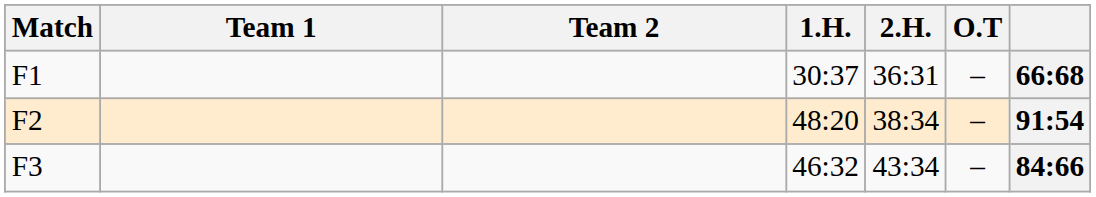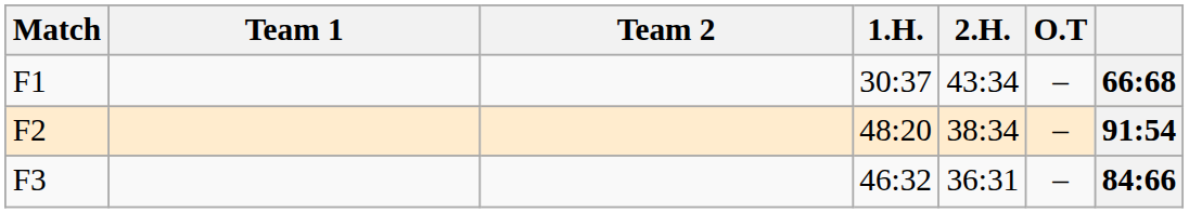 <table class="wikitable">
 <tr>
 <th>Match</th>
 <th align="left" width="180">Team 1</th>
 <th align="left" width="180">Team 2</th>
 <th>1.H.</th>
 <th>2.H.</th>
 <th>O.T</th>
 <th></th>
 </tr>
 <tr>
 <td>F1</td>
 <td></td>
 <td></td>
 <td>30:37</td>
-<td>36:31</td>
+<td>43:34</td>
 <td align="center">–</td>
 <th align="center">66:68</th>
 </tr>
 <tr bgcolor="#FFECCE">
 <td>F2</td>
 <td></td>
 <td></td>
 <td>48:20</td>
 <td>38:34</td>
 <td align="center">–</td>
 <th align="center">91:54</th>
 </tr>
 <tr>
 <td>F3</td>
 <td></td>
 <td></td>
 <td>46:32</td>
-<td>43:34</td>
+<td>36:31</td>
 <td align="center">–</td>
 <th align="center">84:66</th>
 </tr>
 </table>
